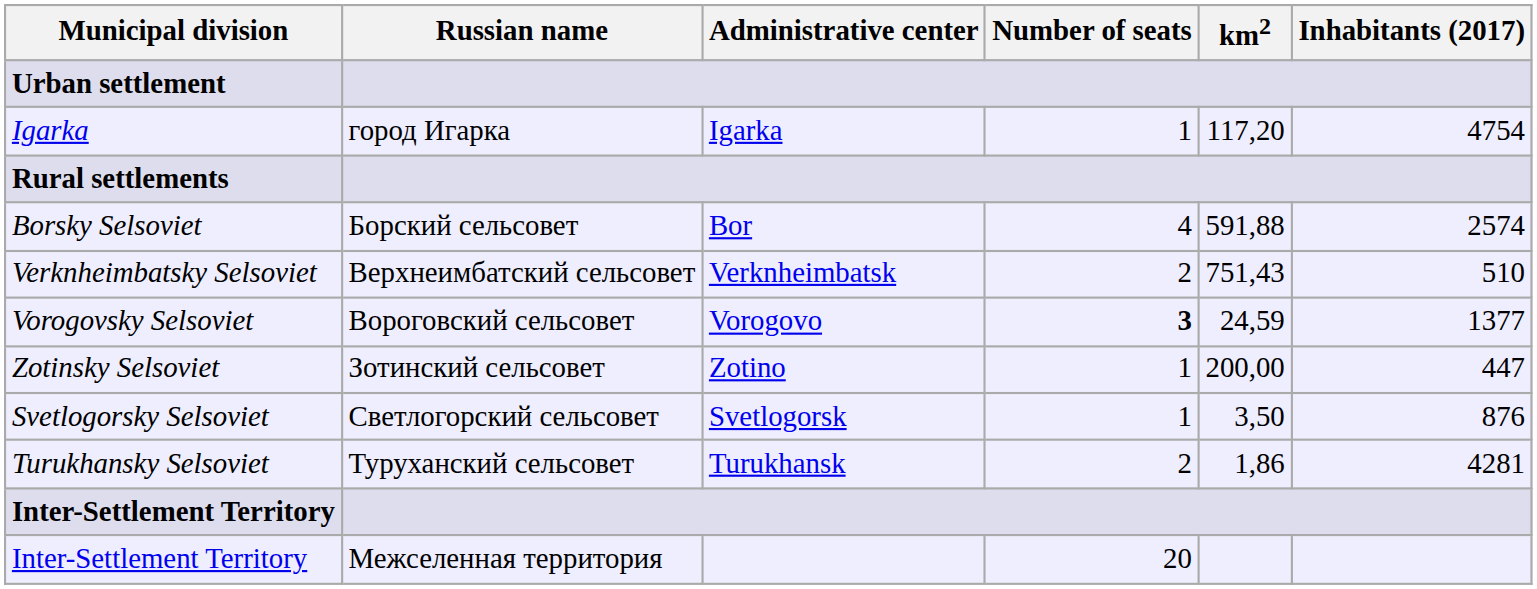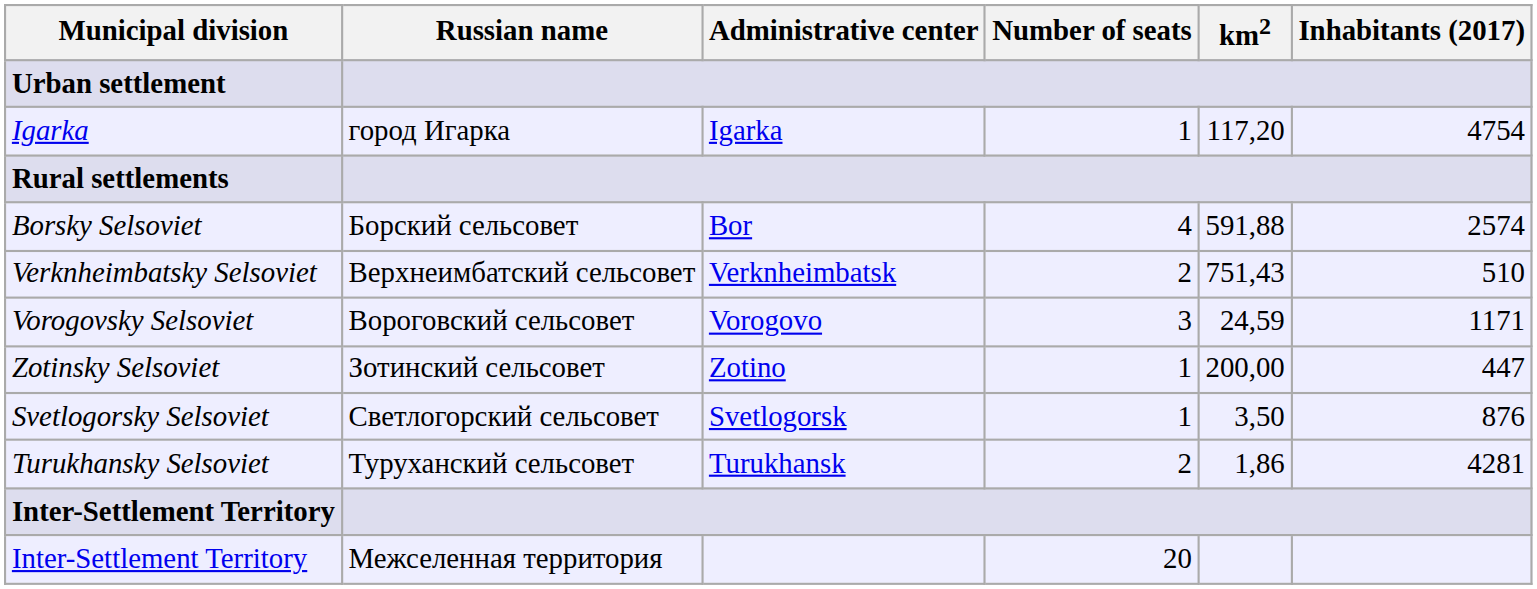 <table class="wikitable" style="font-size: 85%;">
 <tr>
 <th>Municipal division</th>
 <th>Russian name</th>
 <th>Administrative center</th>
 <th>Number of seats</th>
 <th>km<sup>2</sup></th>
 <th>Inhabitants (2017)</th>
 </tr>
 <tr bgcolor=#ddddee>
 <td><strong>Urban settlement</strong></td>
 <td colspan=5></td>
 </tr>
 <tr bgcolor=#eeeeff>
 <td><em><a href='#'>Igarka</a></em></td>
 <td>город Игарка</td>
 <td><a href='#'>Igarka</a></td>
 <td align=right>1</td>
 <td align=right>117,20</td>
 <td align=right>4754</td>
 </tr>
 <tr bgcolor=#ddddee>
 <td><strong>Rural settlements</strong></td>
 <td colspan=5></td>
 </tr>
 <tr bgcolor=#eeeeff>
 <td><em>Borsky Selsoviet</em></td>
 <td>Борский сельсовет</td>
 <td><a href='#'>Bor</a></td>
 <td align=right>4</td>
 <td align=right>591,88</td>
 <td align=right>2574</td>
 </tr>
 <tr bgcolor=#eeeeff>
 <td><em>Verknheimbatsky Selsoviet</em></td>
 <td>Верхнеимбатский сельсовет</td>
 <td><a href='#'>Verknheimbatsk</a></td>
 <td align=right>2</td>
 <td align=right>751,43</td>
 <td align=right>510</td>
 </tr>
 <tr bgcolor=#eeeeff>
 <td><em>Vorogovsky Selsoviet</em></td>
 <td>Вороговский сельсовет</td>
 <td><a href='#'>Vorogovo</a></td>
-<td align=right><strong>3</strong></td>
+<td align=right>3</td>
 <td align=right>24,59</td>
-<td align=right>1377</td>
+<td align=right>1171</td>
 </tr>
 <tr bgcolor=#eeeeff>
 <td><em>Zotinsky Selsoviet</em></td>
 <td>Зотинский сельсовет</td>
 <td><a href='#'>Zotino</a></td>
 <td align=right>1</td>
 <td align=right>200,00</td>
 <td align=right>447</td>
 </tr>
 <tr bgcolor=#eeeeff>
 <td><em>Svetlogorsky Selsoviet</em></td>
 <td>Светлогорский сельсовет</td>
 <td><a href='#'>Svetlogorsk</a></td>
 <td align=right>1</td>
 <td align=right>3,50</td>
 <td align=right>876</td>
 </tr>
 <tr bgcolor=#eeeeff>
 <td><em>Turukhansky Selsoviet</em></td>
 <td>Туруханский сельсовет</td>
 <td><a href='#'>Turukhansk</a></td>
 <td align=right>2</td>
 <td align=right>1,86</td>
 <td align=right>4281</td>
 </tr>
 <tr bgcolor=#ddddee>
 <td><strong>Inter-Settlement Territory</strong></td>
 <td colspan=5></td>
 </tr>
 <tr bgcolor=#eeeeff>
 <td><a href='#'>Inter-Settlement Territory</a></td>
 <td>Межселенная территория</td>
 <td></td>
 <td align=right>20</td>
 <td></td>
 <td></td>
 </tr>
 </table>
